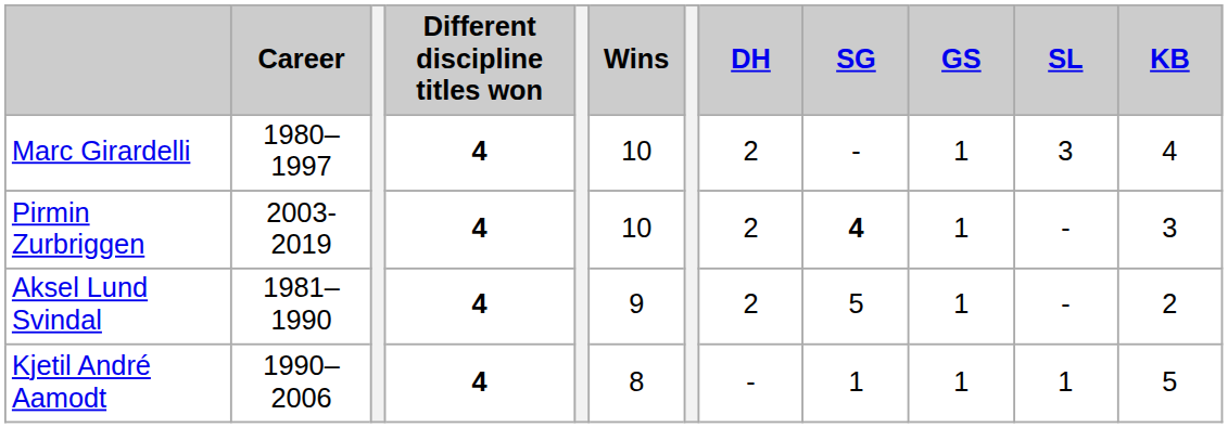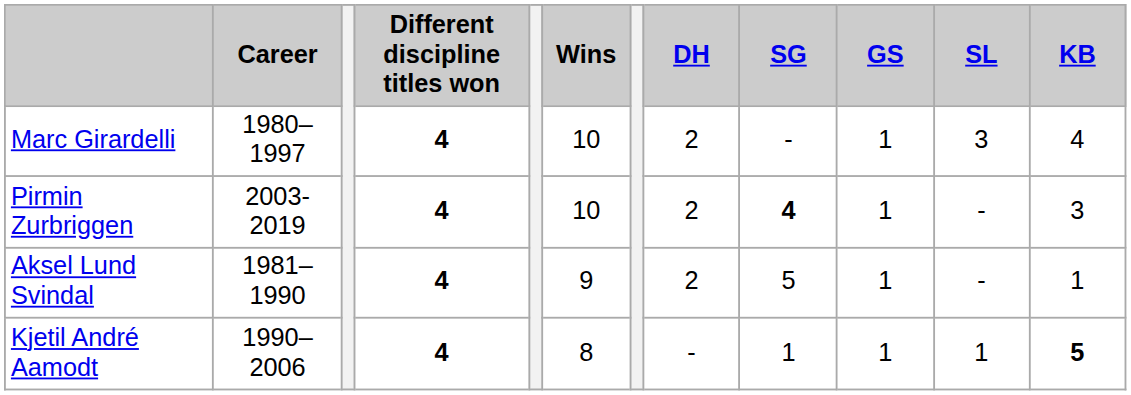 <table class="wikitable plainrowheaders" style="background:#fff; font-size:86%; line-height:16px; border:grey solid 1px; border-collapse:collapse">
 <tr style="background:#ccc; text-align:center;">
 <th style="background-color: #ccc;" width="140"></th>
 <th style="background-color: #ccc;" width="80">Career</th>
 <th rowspan=5></th>
 <th style="background-color: #ccc;" width="110">Different discipline titles won</th>
 <th rowspan=5></th>
 <th style="background:#ccc; width:8%">Wins</th>
 <th rowspan=5></th>
 <th style="background-color: #ccc;" width="68"><a href='#'>DH</a></th>
 <th style="background-color: #ccc;" width="68"><a href='#'>SG</a></th>
 <th style="background-color: #ccc;" width="68"><a href='#'>GS</a></th>
 <th style="background-color: #ccc;" width="68"><a href='#'>SL</a></th>
 <th style="background-color: #ccc;" width="68"><a href='#'>KB</a></th>
 </tr>
 <tr align=center>
 <td align=left> <a href='#'>Marc Girardelli</a></td>
 <td>1980–1997</td>
 <td><strong>4</strong></td>
 <td>10</td>
 <td>2</td>
 <td>-</td>
 <td>1</td>
 <td>3</td>
 <td>4</td>
 </tr>
 <tr align=center>
 <td align=left> <a href='#'>Pirmin Zurbriggen</a></td>
 <td>2003-2019</td>
 <td><strong>4</strong></td>
 <td>10</td>
 <td>2</td>
 <td><strong>4</strong></td>
 <td>1</td>
 <td>-</td>
 <td>3</td>
 </tr>
 <tr align=center>
 <td align=left> <a href='#'>Aksel Lund Svindal</a></td>
 <td>1981–1990</td>
 <td><strong>4</strong></td>
 <td>9</td>
 <td>2</td>
 <td>5</td>
 <td>1</td>
 <td>-</td>
-<td>2</td>
+<td>1</td>
 </tr>
 <tr align=center>
 <td align=left> <a href='#'>Kjetil André Aamodt</a></td>
 <td>1990–2006</td>
 <td><strong>4</strong></td>
 <td>8</td>
 <td>-</td>
 <td>1</td>
 <td>1</td>
 <td>1</td>
-<td>5</td>
+<td><strong>5</strong></td>
 </tr>
 </table>
